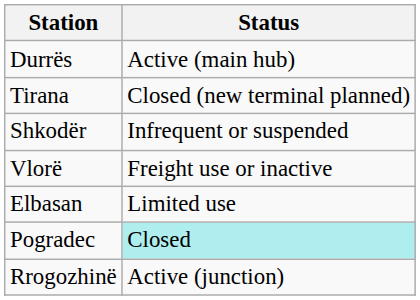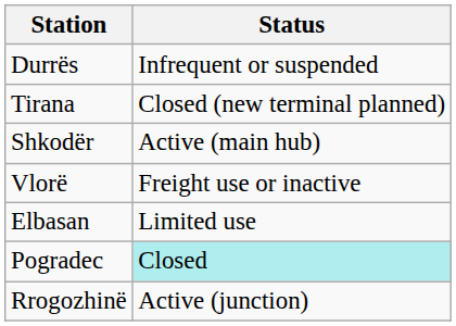 <table class="wikitable">
 <tr>
 <th>Station</th>
 <th>Status</th>
 </tr>
 <tr>
 <td>Durrës</td>
-<td>Active (main hub)</td>
+<td>Infrequent or suspended</td>
 </tr>
 <tr>
 <td>Tirana</td>
 <td>Closed (new terminal planned)</td>
 </tr>
 <tr>
 <td>Shkodër</td>
-<td>Infrequent or suspended</td>
+<td>Active (main hub)</td>
 </tr>
 <tr>
 <td>Vlorë</td>
 <td>Freight use or inactive</td>
 </tr>
 <tr>
 <td>Elbasan</td>
 <td>Limited use</td>
 </tr>
 <tr>
 <td>Pogradec</td>
 <td style="background: paleturquoise;">Closed</td>
 </tr>
 <tr>
 <td>Rrogozhinë</td>
 <td>Active (junction)</td>
 </tr>
 </table>
